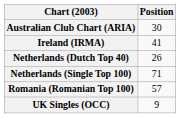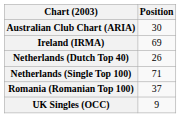 <table class="wikitable sortable plainrowheaders" style="text-align:center">
 <tr>
 <th>Chart (2003)</th>
 <th>Position</th>
 </tr>
 <tr>
 <th scope="row">Australian Club Chart (ARIA)</th>
 <td>30</td>
 </tr>
 <tr>
 <th scope="row">Ireland (IRMA)</th>
-<td>41</td>
+<td>69</td>
 </tr>
 <tr>
 <th scope="row">Netherlands (Dutch Top 40)</th>
 <td>26</td>
 </tr>
 <tr>
 <th scope="row">Netherlands (Single Top 100)</th>
 <td>71</td>
 </tr>
 <tr>
 <th scope="row">Romania (Romanian Top 100)</th>
-<td>57</td>
+<td>37</td>
 </tr>
 <tr>
 <th scope="row">UK Singles (OCC)</th>
 <td>9</td>
 </tr>
 </table>
